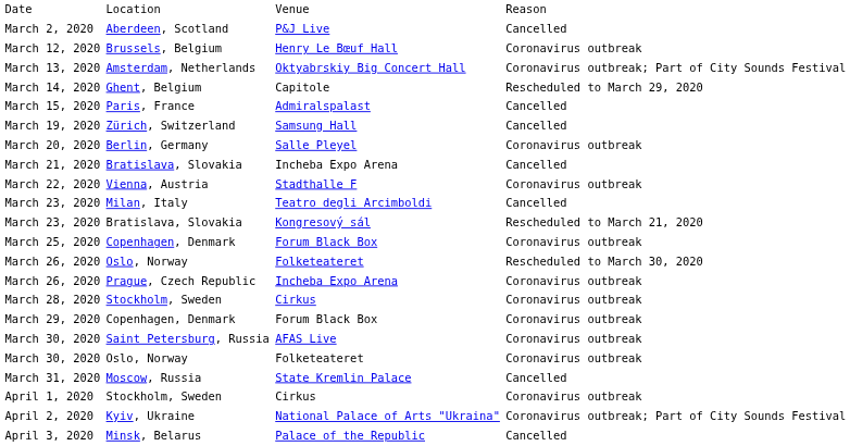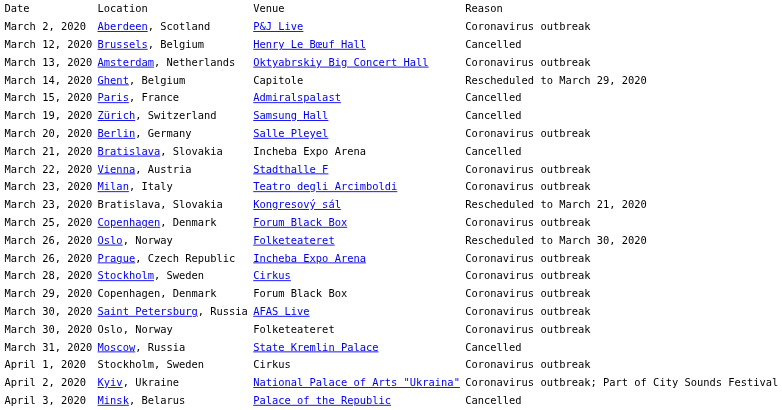 <table cellpadding="2" style="border:0 solid darkgrey; font-size:90%">
 <tr>
 <td>Date</td>
 <td>Location</td>
 <td>Venue</td>
 <td>Reason</td>
 </tr>
 <tr>
 <td>March 2, 2020</td>
 <td><a href='#'>Aberdeen</a>, Scotland</td>
 <td><a href='#'>P&J Live</a></td>
-<td>Cancelled</td>
+<td>Coronavirus outbreak</td>
 </tr>
 <tr>
 <td>March 12, 2020</td>
 <td><a href='#'>Brussels</a>, Belgium</td>
 <td><a href='#'>Henry Le Bœuf Hall</a></td>
-<td>Coronavirus outbreak</td>
+<td>Cancelled</td>
 </tr>
 <tr>
 <td>March 13, 2020</td>
 <td><a href='#'>Amsterdam</a>, Netherlands</td>
 <td><a href='#'>Oktyabrskiy Big Concert Hall</a></td>
-<td>Coronavirus outbreak; Part of City Sounds Festival</td>
+<td>Coronavirus outbreak</td>
 </tr>
 <tr>
 <td>March 14, 2020</td>
 <td><a href='#'>Ghent</a>, Belgium</td>
 <td>Capitole</td>
 <td>Rescheduled to March 29, 2020</td>
 </tr>
 <tr>
 <td>March 15, 2020</td>
 <td><a href='#'>Paris</a>, France</td>
 <td><a href='#'>Admiralspalast</a></td>
 <td>Cancelled</td>
 </tr>
 <tr>
 <td>March 19, 2020</td>
 <td><a href='#'>Zürich</a>, Switzerland</td>
 <td><a href='#'>Samsung Hall</a></td>
 <td>Cancelled</td>
 </tr>
 <tr>
 <td>March 20, 2020</td>
 <td><a href='#'>Berlin</a>, Germany</td>
 <td><a href='#'>Salle Pleyel</a></td>
 <td>Coronavirus outbreak</td>
 </tr>
 <tr>
 <td>March 21, 2020</td>
 <td><a href='#'>Bratislava</a>, Slovakia</td>
 <td>Incheba Expo Arena</td>
 <td>Cancelled</td>
 </tr>
 <tr>
 <td>March 22, 2020</td>
 <td><a href='#'>Vienna</a>, Austria</td>
 <td><a href='#'>Stadthalle F</a></td>
 <td>Coronavirus outbreak</td>
 </tr>
 <tr>
 <td>March 23, 2020</td>
 <td><a href='#'>Milan</a>, Italy</td>
 <td><a href='#'>Teatro degli Arcimboldi</a></td>
-<td>Cancelled</td>
+<td>Coronavirus outbreak</td>
 </tr>
 <tr>
 <td>March 23, 2020</td>
 <td>Bratislava, Slovakia</td>
 <td><a href='#'>Kongresový sál</a></td>
 <td>Rescheduled to March 21, 2020</td>
 </tr>
 <tr>
 <td>March 25, 2020</td>
 <td><a href='#'>Copenhagen</a>, Denmark</td>
 <td><a href='#'>Forum Black Box</a></td>
 <td>Coronavirus outbreak</td>
 </tr>
 <tr>
 <td>March 26, 2020</td>
 <td><a href='#'>Oslo</a>, Norway</td>
 <td><a href='#'>Folketeateret</a></td>
 <td>Rescheduled to March 30, 2020</td>
 </tr>
 <tr>
 <td>March 26, 2020</td>
 <td><a href='#'>Prague</a>, Czech Republic</td>
 <td><a href='#'>Incheba Expo Arena</a></td>
 <td>Coronavirus outbreak</td>
 </tr>
 <tr>
 <td>March 28, 2020</td>
 <td><a href='#'>Stockholm</a>, Sweden</td>
 <td><a href='#'>Cirkus</a></td>
 <td>Coronavirus outbreak</td>
 </tr>
 <tr>
 <td>March 29, 2020</td>
 <td>Copenhagen, Denmark</td>
 <td>Forum Black Box</td>
 <td>Coronavirus outbreak</td>
 </tr>
 <tr>
 <td>March 30, 2020</td>
 <td><a href='#'>Saint Petersburg</a>, Russia</td>
 <td><a href='#'>AFAS Live</a></td>
 <td>Coronavirus outbreak</td>
 </tr>
 <tr>
 <td>March 30, 2020</td>
 <td>Oslo, Norway</td>
 <td>Folketeateret</td>
 <td>Coronavirus outbreak</td>
 </tr>
 <tr>
 <td>March 31, 2020</td>
 <td><a href='#'>Moscow</a>, Russia</td>
 <td><a href='#'>State Kremlin Palace</a></td>
 <td>Cancelled</td>
 </tr>
 <tr>
 <td>April 1, 2020</td>
 <td>Stockholm, Sweden</td>
 <td>Cirkus</td>
 <td>Coronavirus outbreak</td>
 </tr>
 <tr>
 <td>April 2, 2020</td>
 <td><a href='#'>Kyiv</a>, Ukraine</td>
 <td><a href='#'>National Palace of Arts "Ukraina"</a></td>
 <td>Coronavirus outbreak; Part of City Sounds Festival</td>
 </tr>
 <tr>
 <td>April 3, 2020</td>
 <td><a href='#'>Minsk</a>, Belarus</td>
 <td><a href='#'>Palace of the Republic</a></td>
 <td>Cancelled</td>
 </tr>
 </table>
